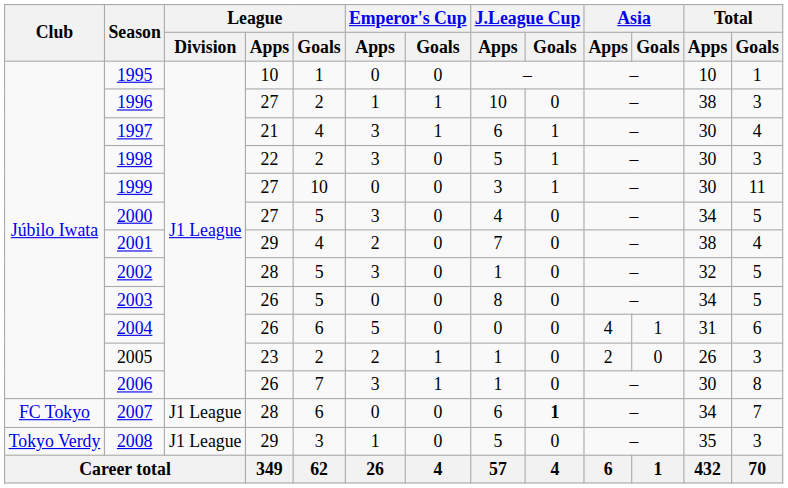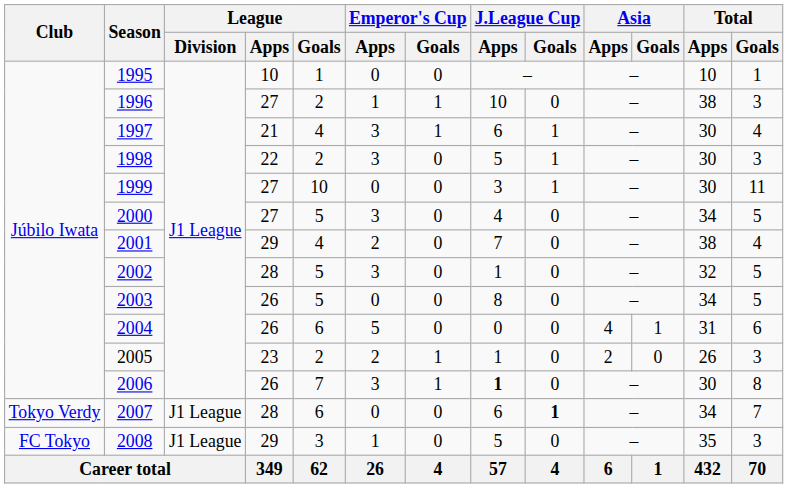 <table class="wikitable" style="text-align:center">
 <tr>
 <th rowspan="2">Club</th>
 <th rowspan="2">Season</th>
 <th colspan="3">League</th>
 <th colspan="2"><a href='#'>Emperor's Cup</a></th>
 <th colspan="2"><a href='#'>J.League Cup</a></th>
 <th colspan="2"><a href='#'>Asia</a></th>
 <th colspan="2">Total</th>
 </tr>
 <tr>
 <th>Division</th>
 <th>Apps</th>
 <th>Goals</th>
 <th>Apps</th>
 <th>Goals</th>
 <th>Apps</th>
 <th>Goals</th>
 <th>Apps</th>
 <th>Goals</th>
 <th>Apps</th>
 <th>Goals</th>
 </tr>
 <tr>
 <td rowspan="12"><a href='#'>Júbilo Iwata</a></td>
 <td><a href='#'>1995</a></td>
 <td rowspan="12"><a href='#'>J1 League</a></td>
 <td>10</td>
 <td>1</td>
 <td>0</td>
 <td>0</td>
 <td colspan="2">–</td>
 <td colspan="2">–</td>
 <td>10</td>
 <td>1</td>
 </tr>
 <tr>
 <td><a href='#'>1996</a></td>
 <td>27</td>
 <td>2</td>
 <td>1</td>
 <td>1</td>
 <td>10</td>
 <td>0</td>
 <td colspan="2">–</td>
 <td>38</td>
 <td>3</td>
 </tr>
 <tr>
 <td><a href='#'>1997</a></td>
 <td>21</td>
 <td>4</td>
 <td>3</td>
 <td>1</td>
 <td>6</td>
 <td>1</td>
 <td colspan="2">–</td>
 <td>30</td>
 <td>4</td>
 </tr>
 <tr>
 <td><a href='#'>1998</a></td>
 <td>22</td>
 <td>2</td>
 <td>3</td>
 <td>0</td>
 <td>5</td>
 <td>1</td>
 <td colspan="2">–</td>
 <td>30</td>
 <td>3</td>
 </tr>
 <tr>
 <td><a href='#'>1999</a></td>
 <td>27</td>
 <td>10</td>
 <td>0</td>
 <td>0</td>
 <td>3</td>
 <td>1</td>
 <td colspan="2">–</td>
 <td>30</td>
 <td>11</td>
 </tr>
 <tr>
 <td><a href='#'>2000</a></td>
 <td>27</td>
 <td>5</td>
 <td>3</td>
 <td>0</td>
 <td>4</td>
 <td>0</td>
 <td colspan="2">–</td>
 <td>34</td>
 <td>5</td>
 </tr>
 <tr>
 <td><a href='#'>2001</a></td>
 <td>29</td>
 <td>4</td>
 <td>2</td>
 <td>0</td>
 <td>7</td>
 <td>0</td>
 <td colspan="2">–</td>
 <td>38</td>
 <td>4</td>
 </tr>
 <tr>
 <td><a href='#'>2002</a></td>
 <td>28</td>
 <td>5</td>
 <td>3</td>
 <td>0</td>
 <td>1</td>
 <td>0</td>
 <td colspan="2">–</td>
 <td>32</td>
 <td>5</td>
 </tr>
 <tr>
 <td><a href='#'>2003</a></td>
 <td>26</td>
 <td>5</td>
 <td>0</td>
 <td>0</td>
 <td>8</td>
 <td>0</td>
 <td colspan="2">–</td>
 <td>34</td>
 <td>5</td>
 </tr>
 <tr>
 <td><a href='#'>2004</a></td>
 <td>26</td>
 <td>6</td>
 <td>5</td>
 <td>0</td>
 <td>0</td>
 <td>0</td>
 <td>4</td>
 <td>1</td>
 <td>31</td>
 <td>6</td>
 </tr>
 <tr>
 <td>2005</td>
 <td>23</td>
 <td>2</td>
 <td>2</td>
 <td>1</td>
 <td>1</td>
 <td>0</td>
 <td>2</td>
 <td>0</td>
 <td>26</td>
 <td>3</td>
 </tr>
 <tr>
 <td><a href='#'>2006</a></td>
 <td>26</td>
 <td>7</td>
 <td>3</td>
 <td>1</td>
-<td>1</td>
+<td><strong>1</strong></td>
 <td>0</td>
 <td colspan="2">–</td>
 <td>30</td>
 <td>8</td>
 </tr>
 <tr>
-<td><a href='#'>FC Tokyo</a></td>
+<td><a href='#'>Tokyo Verdy</a></td>
 <td><a href='#'>2007</a></td>
 <td>J1 League</td>
 <td>28</td>
 <td>6</td>
 <td>0</td>
 <td>0</td>
 <td>6</td>
 <td><strong>1</strong></td>
 <td colspan="2">–</td>
 <td>34</td>
 <td>7</td>
 </tr>
 <tr>
-<td><a href='#'>Tokyo Verdy</a></td>
+<td><a href='#'>FC Tokyo</a></td>
 <td><a href='#'>2008</a></td>
 <td>J1 League</td>
 <td>29</td>
 <td>3</td>
 <td>1</td>
 <td>0</td>
 <td>5</td>
 <td>0</td>
 <td colspan="2">–</td>
 <td>35</td>
 <td>3</td>
 </tr>
 <tr>
 <th colspan="3">Career total</th>
 <th>349</th>
 <th>62</th>
 <th>26</th>
 <th>4</th>
 <th>57</th>
 <th>4</th>
 <th>6</th>
 <th>1</th>
 <th>432</th>
 <th>70</th>
 </tr>
 </table>
